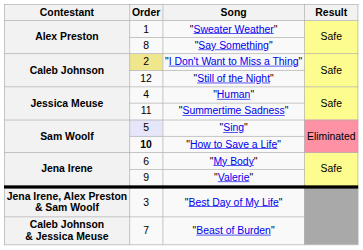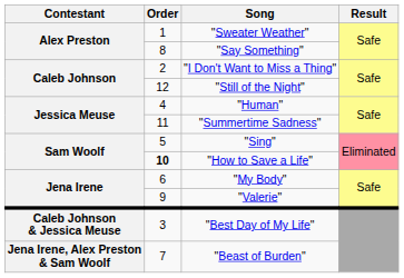 <table class="wikitable unsortable" style="text-align:center;">
 <tr>
 <th scope="col">Contestant</th>
 <th scope="col">Order</th>
 <th scope="col">Song</th>
 <th scope="col">Result</th>
 </tr>
 <tr>
 <th scope="row" rowspan="2">Alex Preston</th>
 <td>1</td>
 <td>"<a href='#'>Sweater Weather</a>"</td>
 <td rowspan="2" style="background:#fdfc8f;">Safe</td>
 </tr>
 <tr>
 <td>8</td>
 <td>"<a href='#'>Say Something</a>"</td>
 </tr>
 <tr>
 <th scope="row" rowspan="2">Caleb Johnson</th>
-<td style="background: khaki;">2</td>
+<td>2</td>
 <td>"<a href='#'>I Don't Want to Miss a Thing</a>"</td>
 <td rowspan="2" style="background:#fdfc8f;">Safe</td>
 </tr>
 <tr>
 <td>12</td>
 <td>"<a href='#'>Still of the Night</a>"</td>
 </tr>
 <tr>
 <th scope="row" rowspan="2">Jessica Meuse</th>
 <td>4</td>
 <td>"<a href='#'>Human</a>"</td>
 <td rowspan="2" style="background:#fdfc8f;">Safe</td>
 </tr>
 <tr>
 <td>11</td>
 <td>"<a href='#'>Summertime Sadness</a>"</td>
 </tr>
 <tr>
 <th scope="row" rowspan="2">Sam Woolf</th>
-<td style="background: lavender;">5</td>
+<td>5</td>
 <td>"<a href='#'>Sing</a>"</td>
 <td rowspan="2" bgcolor="FF91A4">Eliminated</td>
 </tr>
 <tr>
 <td><strong>10</strong></td>
 <td>"<a href='#'>How to Save a Life</a>"</td>
 </tr>
 <tr>
 <th scope="row" rowspan="2">Jena Irene</th>
 <td>6</td>
 <td>"<a href='#'>My Body</a>"</td>
 <td rowspan="2" style="background:#fdfc8f;">Safe</td>
 </tr>
 <tr>
 <td>9</td>
 <td>"<a href='#'>Valerie</a>"</td>
 </tr>
 <tr style="border-top:5px solid">
-<th scope="row">Jena Irene, Alex Preston<br>& Sam Woolf</th>
+<th scope="row">Caleb Johnson<br>& Jessica Meuse</th>
 <td>3</td>
 <td>"<a href='#'>Best Day of My Life</a>"</td>
 <td rowspan="2" bgcolor="darkgray"></td>
 </tr>
 <tr>
-<th scope="row">Caleb Johnson<br>& Jessica Meuse</th>
+<th scope="row">Jena Irene, Alex Preston<br>& Sam Woolf</th>
 <td>7</td>
 <td>"<a href='#'>Beast of Burden</a>"</td>
 </tr>
 </table>
